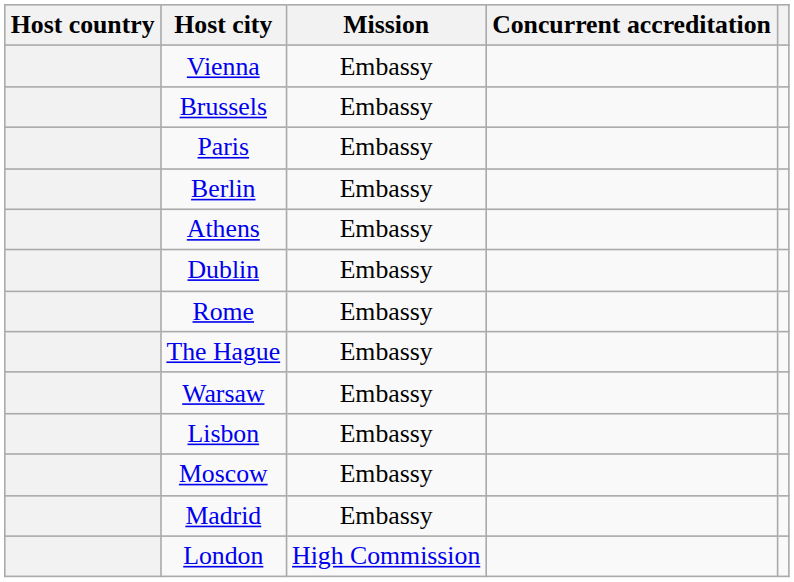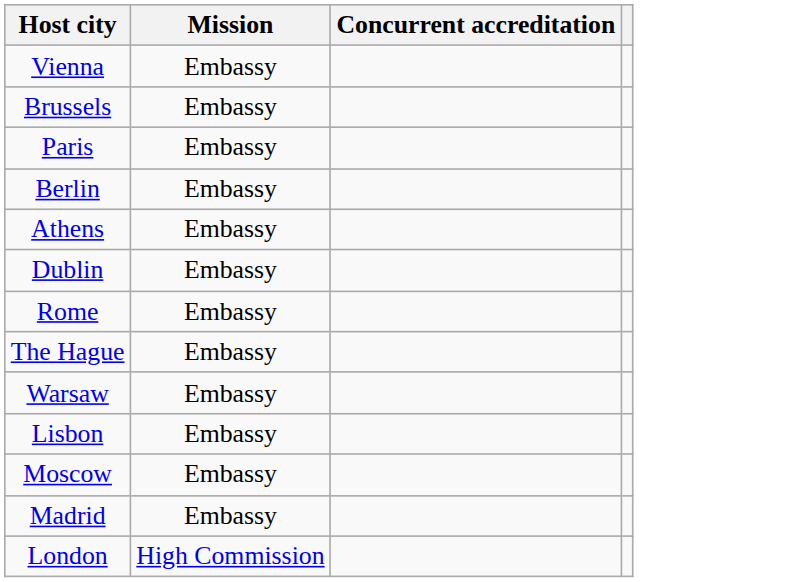 <table class="wikitable plainrowheaders" style="text-align:center;">
 <tr>
-<th scope="col">Host country</th>
 <th scope="col">Host city</th>
 <th scope="col">Mission</th>
 <th scope="col">Concurrent accreditation</th>
 <th scope="col"></th>
 </tr>
 <tr>
-<th scope="row"></th>
 <td><a href='#'>Vienna</a></td>
 <td>Embassy</td>
 <td></td>
 <td></td>
 </tr>
 <tr>
-<th scope="row"></th>
 <td><a href='#'>Brussels</a></td>
 <td>Embassy</td>
 <td></td>
 <td></td>
 </tr>
 <tr>
-<th scope="row"></th>
 <td><a href='#'>Paris</a></td>
 <td>Embassy</td>
 <td></td>
 <td></td>
 </tr>
 <tr>
-<th scope="row"></th>
 <td><a href='#'>Berlin</a></td>
 <td>Embassy</td>
 <td></td>
 <td></td>
 </tr>
 <tr>
-<th scope="row"></th>
 <td><a href='#'>Athens</a></td>
 <td>Embassy</td>
 <td></td>
 <td></td>
 </tr>
 <tr>
-<th scope="row"></th>
 <td><a href='#'>Dublin</a></td>
 <td>Embassy</td>
 <td></td>
 <td></td>
 </tr>
 <tr>
-<th scope="row"></th>
 <td><a href='#'>Rome</a></td>
 <td>Embassy</td>
 <td></td>
 <td></td>
 </tr>
 <tr>
-<th scope="row"></th>
 <td><a href='#'>The Hague</a></td>
 <td>Embassy</td>
 <td></td>
 <td></td>
 </tr>
 <tr>
-<th scope="row"></th>
 <td><a href='#'>Warsaw</a></td>
 <td>Embassy</td>
 <td></td>
 <td></td>
 </tr>
 <tr>
-<th scope="row"></th>
 <td><a href='#'>Lisbon</a></td>
 <td>Embassy</td>
 <td></td>
 <td></td>
 </tr>
 <tr>
-<th scope="row"></th>
 <td><a href='#'>Moscow</a></td>
 <td>Embassy</td>
 <td></td>
 <td></td>
 </tr>
 <tr>
-<th scope="row"></th>
 <td><a href='#'>Madrid</a></td>
 <td>Embassy</td>
 <td></td>
 <td></td>
 </tr>
 <tr>
-<th scope="row"></th>
 <td><a href='#'>London</a></td>
 <td><a href='#'>High Commission</a></td>
 <td></td>
 <td></td>
 </tr>
 </table>
